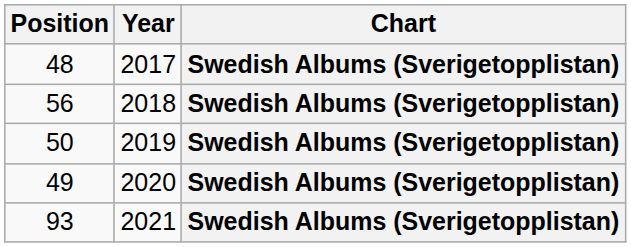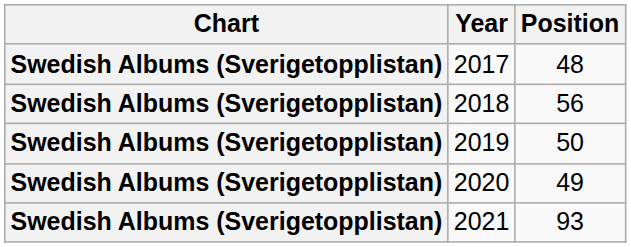 <table class="wikitable plainrowheaders" style="text-align:center">
 <tr>
+<th scope="col">Chart</th>
+<th scope="col">Year</th>
 <th scope="col">Position</th>
-<th scope="col">Year</th>
-<th scope="col">Chart</th>
 </tr>
 <tr>
+<th scope="row">Swedish Albums (Sverigetopplistan)</th>
+<td>2017</td>
 <td>48</td>
-<td>2017</td>
-<th scope="row">Swedish Albums (Sverigetopplistan)</th>
 </tr>
 <tr>
+<th scope="row">Swedish Albums (Sverigetopplistan)</th>
+<td>2018</td>
 <td>56</td>
-<td>2018</td>
-<th scope="row">Swedish Albums (Sverigetopplistan)</th>
 </tr>
 <tr>
+<th scope="row">Swedish Albums (Sverigetopplistan)</th>
+<td>2019</td>
 <td>50</td>
-<td>2019</td>
-<th scope="row">Swedish Albums (Sverigetopplistan)</th>
 </tr>
 <tr>
+<th scope="row">Swedish Albums (Sverigetopplistan)</th>
+<td>2020</td>
 <td>49</td>
-<td>2020</td>
-<th scope="row">Swedish Albums (Sverigetopplistan)</th>
 </tr>
 <tr>
+<th scope="row">Swedish Albums (Sverigetopplistan)</th>
+<td>2021</td>
 <td>93</td>
-<td>2021</td>
-<th scope="row">Swedish Albums (Sverigetopplistan)</th>
 </tr>
 </table>
